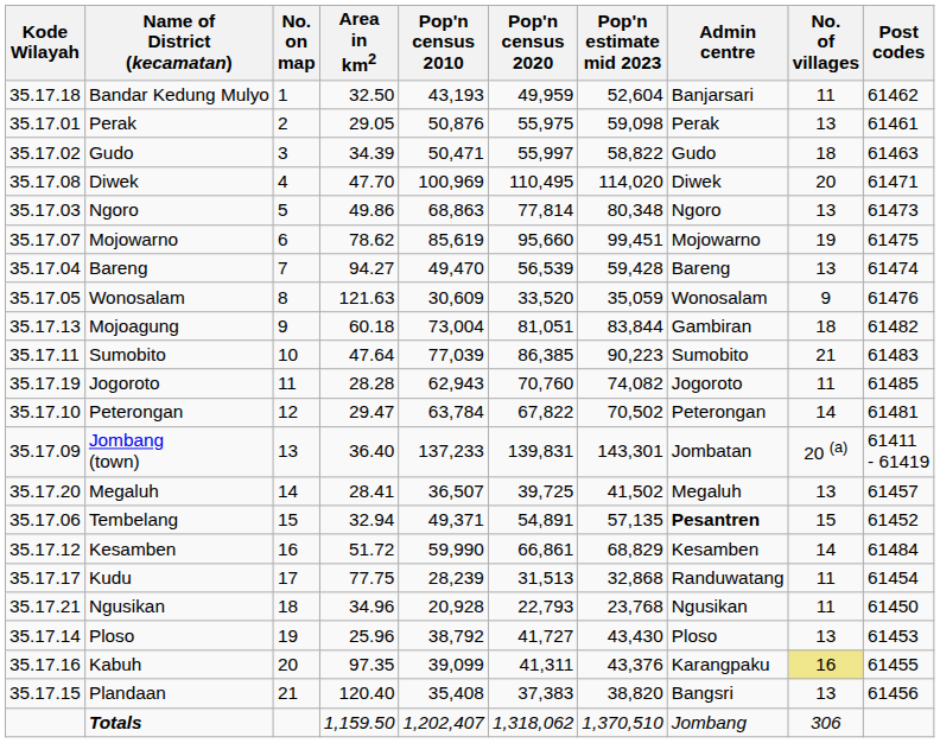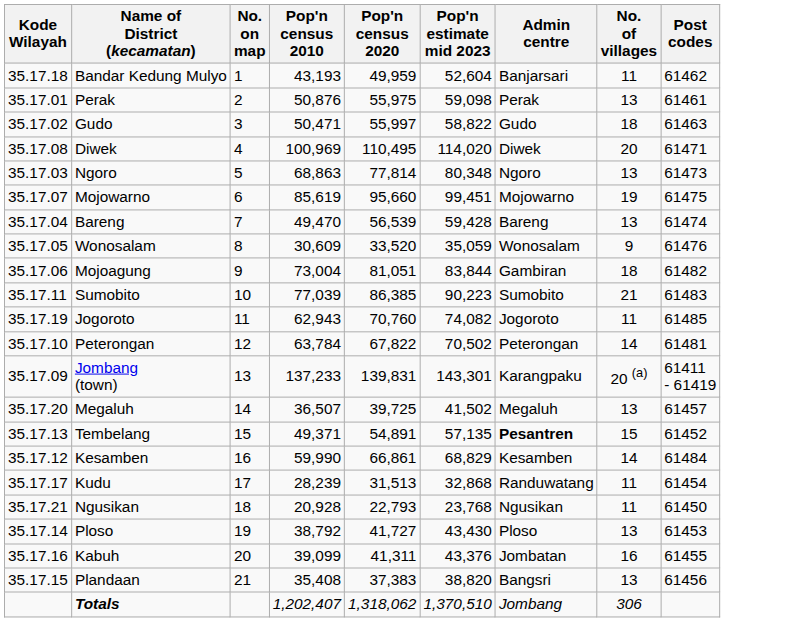 <table class="sortable wikitable">
 <tr>
 <th>Kode <br>Wilayah</th>
 <th>Name of<br>District<br>(<em>kecamatan</em>)</th>
 <th>No.<br>on<br>map</th>
-<th>Area <br> in<br> km<sup>2</sup></th>
 <th>Pop'n<br>census<br>2010</th>
 <th>Pop'n<br>census<br>2020</th>
 <th>Pop'n<br>estimate<br>mid 2023</th>
 <th>Admin<br>centre</th>
 <th>No.<br>of<br>villages</th>
 <th>Post<br>codes</th>
 </tr>
 <tr>
 <td>35.17.18</td>
 <td>Bandar Kedung Mulyo</td>
 <td>1</td>
-<td align="right">32.50</td>
 <td align="right">43,193</td>
 <td align="right">49,959</td>
 <td align="right">52,604</td>
 <td>Banjarsari</td>
 <td align="center">11</td>
 <td>61462</td>
 </tr>
 <tr>
 <td>35.17.01</td>
 <td>Perak</td>
 <td>2</td>
-<td align="right">29.05</td>
 <td align="right">50,876</td>
 <td align="right">55,975</td>
 <td align="right">59,098</td>
 <td>Perak</td>
 <td align="center">13</td>
 <td>61461</td>
 </tr>
 <tr>
 <td>35.17.02</td>
 <td>Gudo</td>
 <td>3</td>
-<td align="right">34.39</td>
 <td align="right">50,471</td>
 <td align="right">55,997</td>
 <td align="right">58,822</td>
 <td>Gudo</td>
 <td align="center">18</td>
 <td>61463</td>
 </tr>
 <tr>
 <td>35.17.08</td>
 <td>Diwek</td>
 <td>4</td>
-<td align="right">47.70</td>
 <td align="right">100,969</td>
 <td align="right">110,495</td>
 <td align="right">114,020</td>
 <td>Diwek</td>
 <td align="center">20</td>
 <td>61471</td>
 </tr>
 <tr>
 <td>35.17.03</td>
 <td>Ngoro</td>
 <td>5</td>
-<td align="right">49.86</td>
 <td align="right">68,863</td>
 <td align="right">77,814</td>
 <td align="right">80,348</td>
 <td>Ngoro</td>
 <td align="center">13</td>
 <td>61473</td>
 </tr>
 <tr>
 <td>35.17.07</td>
 <td>Mojowarno</td>
 <td>6</td>
-<td align="right">78.62</td>
 <td align="right">85,619</td>
 <td align="right">95,660</td>
 <td align="right">99,451</td>
 <td>Mojowarno</td>
 <td align="center">19</td>
 <td>61475</td>
 </tr>
 <tr>
 <td>35.17.04</td>
 <td>Bareng</td>
 <td>7</td>
-<td align="right">94.27</td>
 <td align="right">49,470</td>
 <td align="right">56,539</td>
 <td align="right">59,428</td>
 <td>Bareng</td>
 <td align="center">13</td>
 <td>61474</td>
 </tr>
 <tr>
 <td>35.17.05</td>
 <td>Wonosalam</td>
 <td>8</td>
-<td align="right">121.63</td>
 <td align="right">30,609</td>
 <td align="right">33,520</td>
 <td align="right">35,059</td>
 <td>Wonosalam</td>
 <td align="center">9</td>
 <td>61476</td>
 </tr>
 <tr>
-<td>35.17.13</td>
+<td>35.17.06</td>
 <td>Mojoagung</td>
 <td>9</td>
-<td align="right">60.18</td>
 <td align="right">73,004</td>
 <td align="right">81,051</td>
 <td align="right">83,844</td>
 <td>Gambiran</td>
 <td align="center">18</td>
 <td>61482</td>
 </tr>
 <tr>
 <td>35.17.11</td>
 <td>Sumobito</td>
 <td>10</td>
-<td align="right">47.64</td>
 <td align="right">77,039</td>
 <td align="right">86,385</td>
 <td align="right">90,223</td>
 <td>Sumobito</td>
 <td align="center">21</td>
 <td>61483</td>
 </tr>
 <tr>
 <td>35.17.19</td>
 <td>Jogoroto</td>
 <td>11</td>
-<td align="right">28.28</td>
 <td align="right">62,943</td>
 <td align="right">70,760</td>
 <td align="right">74,082</td>
 <td>Jogoroto</td>
 <td align="center">11</td>
 <td>61485</td>
 </tr>
 <tr>
 <td>35.17.10</td>
 <td>Peterongan</td>
 <td>12</td>
-<td align="right">29.47</td>
 <td align="right">63,784</td>
 <td align="right">67,822</td>
 <td align="right">70,502</td>
 <td>Peterongan</td>
 <td align="center">14</td>
 <td>61481</td>
 </tr>
 <tr>
 <td>35.17.09</td>
 <td><a href='#'>Jombang</a> <br> (town)</td>
 <td>13</td>
-<td align="right">36.40</td>
 <td align="right">137,233</td>
 <td align="right">139,831</td>
 <td align="right">143,301</td>
-<td>Jombatan</td>
+<td>Karangpaku</td>
 <td align="center">20 <sup>(a)</sup></td>
 <td>61411<br>- 61419</td>
 </tr>
 <tr>
 <td>35.17.20</td>
 <td>Megaluh</td>
 <td>14</td>
-<td align="right">28.41</td>
 <td align="right">36,507</td>
 <td align="right">39,725</td>
 <td align="right">41,502</td>
 <td>Megaluh</td>
 <td align="center">13</td>
 <td>61457</td>
 </tr>
 <tr>
-<td>35.17.06</td>
+<td>35.17.13</td>
 <td>Tembelang</td>
 <td>15</td>
-<td align="right">32.94</td>
 <td align="right">49,371</td>
 <td align="right">54,891</td>
 <td align="right">57,135</td>
 <td><strong>Pesantren</strong></td>
 <td align="center">15</td>
 <td>61452</td>
 </tr>
 <tr>
 <td>35.17.12</td>
 <td>Kesamben</td>
 <td>16</td>
-<td align="right">51.72</td>
 <td align="right">59,990</td>
 <td align="right">66,861</td>
 <td align="right">68,829</td>
 <td>Kesamben</td>
 <td align="center">14</td>
 <td>61484</td>
 </tr>
 <tr>
 <td>35.17.17</td>
 <td>Kudu</td>
 <td>17</td>
-<td align="right">77.75</td>
 <td align="right">28,239</td>
 <td align="right">31,513</td>
 <td align="right">32,868</td>
 <td>Randuwatang</td>
 <td align="center">11</td>
 <td>61454</td>
 </tr>
 <tr>
 <td>35.17.21</td>
 <td>Ngusikan</td>
 <td>18</td>
-<td align="right">34.96</td>
 <td align="right">20,928</td>
 <td align="right">22,793</td>
 <td align="right">23,768</td>
 <td>Ngusikan</td>
 <td align="center">11</td>
 <td>61450</td>
 </tr>
 <tr>
 <td>35.17.14</td>
 <td>Ploso</td>
 <td>19</td>
-<td align="right">25.96</td>
 <td align="right">38,792</td>
 <td align="right">41,727</td>
 <td align="right">43,430</td>
 <td>Ploso</td>
 <td align="center">13</td>
 <td>61453</td>
 </tr>
 <tr>
 <td>35.17.16</td>
 <td>Kabuh</td>
 <td>20</td>
-<td align="right">97.35</td>
 <td align="right">39,099</td>
 <td align="right">41,311</td>
 <td align="right">43,376</td>
-<td>Karangpaku</td>
-<td align="center" style="background: khaki;">16</td>
+<td>Jombatan</td>
+<td align="center">16</td>
 <td>61455</td>
 </tr>
 <tr>
 <td>35.17.15</td>
 <td>Plandaan</td>
 <td>21</td>
-<td align="right">120.40</td>
 <td align="right">35,408</td>
 <td align="right">37,383</td>
 <td align="right">38,820</td>
 <td>Bangsri</td>
 <td align="center">13</td>
 <td>61456</td>
 </tr>
 <tr>
 <td></td>
 <td><strong><em>Totals</em></strong></td>
 <td></td>
-<td align="right"><em>1,159.50</em></td>
 <td align="right"><em>1,202,407</em></td>
 <td align="right"><em>1,318,062</em></td>
 <td align="right"><em>1,370,510</em></td>
 <td><em>Jombang</em></td>
 <td align="center"><em>306</em></td>
 <td></td>
 </tr>
 </table>
